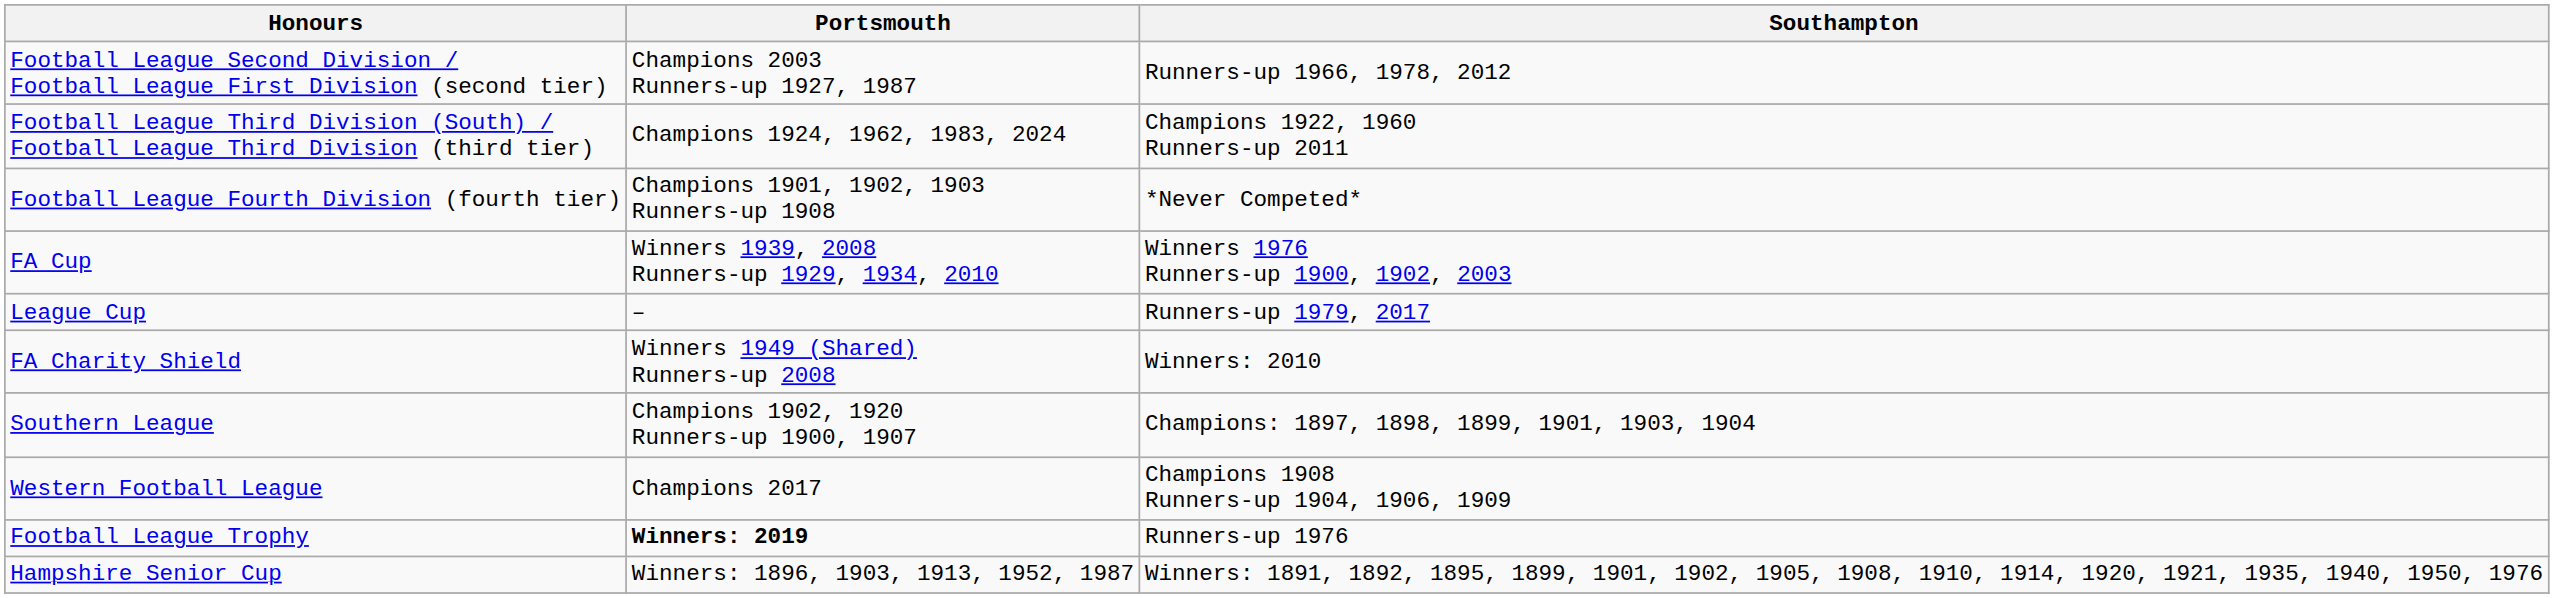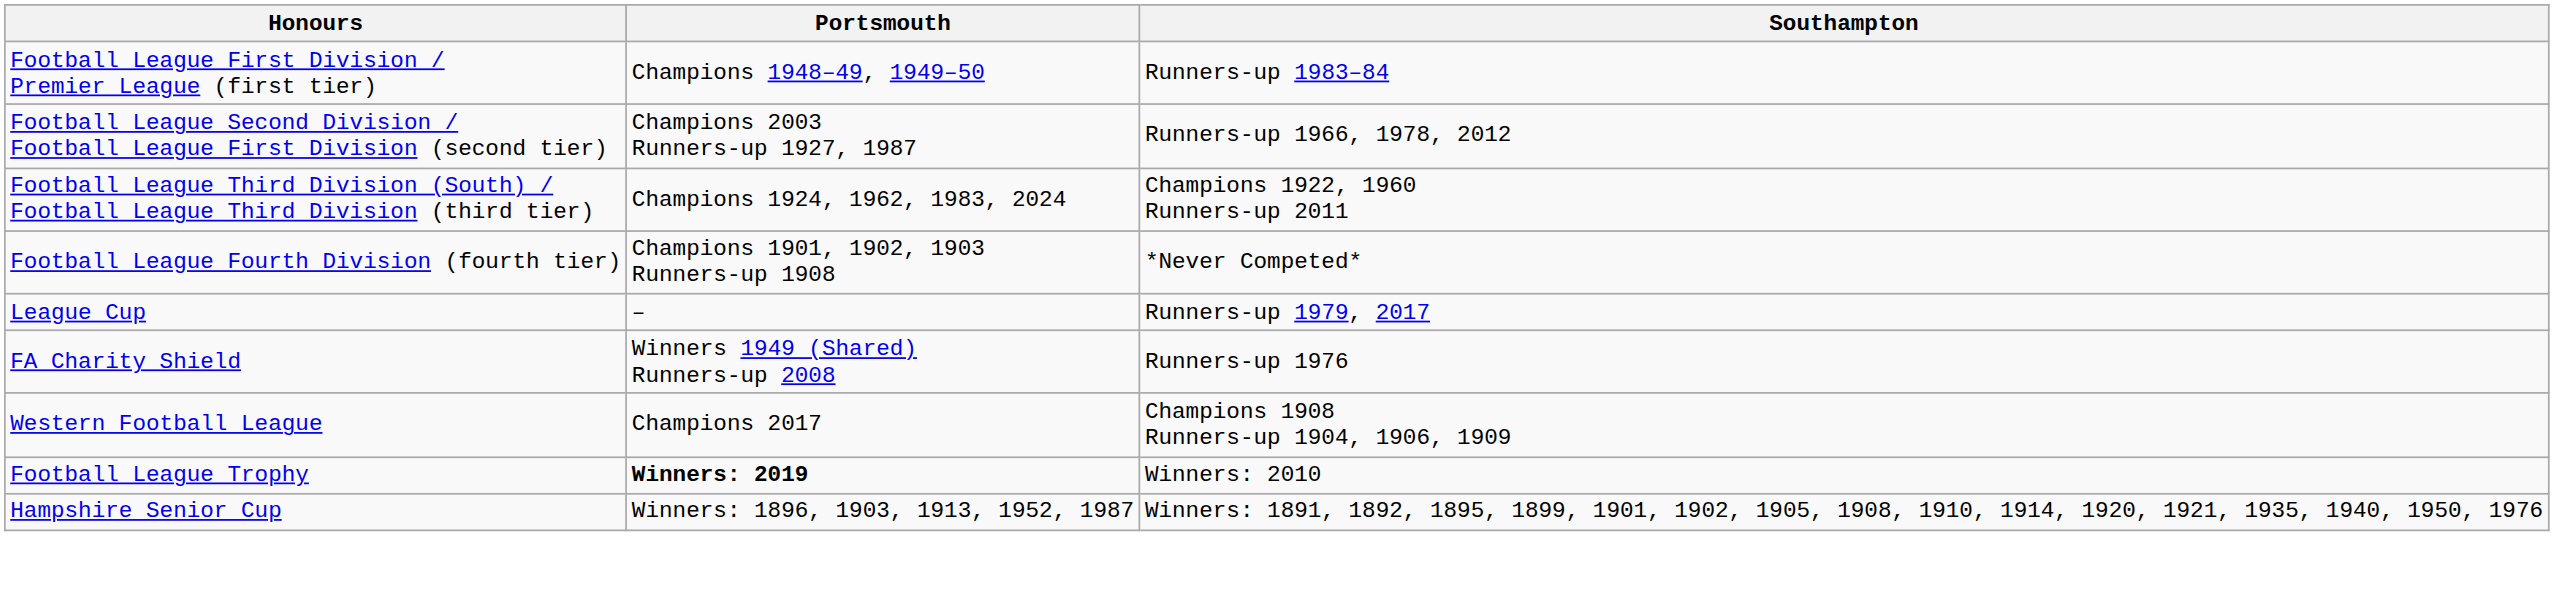 <table class="wikitable">
 <tr>
 <th>Honours</th>
 <th>Portsmouth</th>
 <th>Southampton</th>
+</tr>
+<tr>
+<td><a href='#'>Football League First Division / <br> Premier League</a> (first tier)</td>
+<td>Champions <a href='#'>1948–49</a>, <a href='#'>1949–50</a> <br></td>
+<td>Runners-up <a href='#'>1983–84</a></td>
 </tr>
 <tr>
 <td><a href='#'>Football League Second Division / <br> Football League First Division</a> (second tier)</td>
 <td>Champions 2003 <br> Runners-up 1927, 1987</td>
 <td>Runners-up 1966, 1978, 2012</td>
 </tr>
 <tr>
 <td><a href='#'>Football League Third Division (South) / <br> Football League Third Division</a> (third tier)</td>
 <td>Champions 1924, 1962, 1983, 2024</td>
 <td>Champions 1922, 1960 <br> Runners-up 2011</td>
 </tr>
 <tr>
 <td><a href='#'>Football League Fourth Division</a> (fourth tier)</td>
 <td>Champions 1901, 1902, 1903 <br>  Runners-up 1908</td>
 <td>*Never Competed*</td>
 </tr>
 <tr>
-<td><a href='#'>FA Cup</a></td>
-<td>Winners <a href='#'>1939</a>, <a href='#'>2008</a> <br> Runners-up <a href='#'>1929</a>, <a href='#'>1934</a>, <a href='#'>2010</a></td>
-<td>Winners <a href='#'>1976</a> <br> Runners-up <a href='#'>1900</a>, <a href='#'>1902</a>, <a href='#'>2003</a></td>
-</tr>
-<tr>
 <td><a href='#'>League Cup</a></td>
 <td>–</td>
 <td>Runners-up <a href='#'>1979</a>, <a href='#'>2017</a></td>
 </tr>
 <tr>
 <td><a href='#'>FA Charity Shield</a></td>
 <td>Winners <a href='#'>1949 (Shared)</a> <br> Runners-up <a href='#'>2008</a></td>
-<td>Winners: 2010</td>
-</tr>
-<tr>
-<td><a href='#'>Southern League</a></td>
-<td>Champions 1902, 1920 <br> Runners-up 1900, 1907</td>
-<td>Champions: 1897, 1898, 1899, 1901, 1903, 1904</td>
+<td>Runners-up 1976</td>
 </tr>
 <tr>
 <td><a href='#'>Western Football League</a></td>
 <td>Champions 2017</td>
 <td>Champions 1908 <br> Runners-up 1904, 1906, 1909</td>
 </tr>
 <tr>
 <td><a href='#'>Football League Trophy</a></td>
 <td><strong>Winners: 2019</strong></td>
-<td>Runners-up 1976</td>
+<td>Winners: 2010</td>
 </tr>
 <tr>
 <td><a href='#'>Hampshire Senior Cup</a></td>
 <td>Winners: 1896, 1903, 1913, 1952, 1987</td>
 <td>Winners: 1891, 1892, 1895, 1899, 1901, 1902, 1905, 1908, 1910, 1914, 1920, 1921, 1935, 1940, 1950, 1976</td>
 </tr>
 </table>
